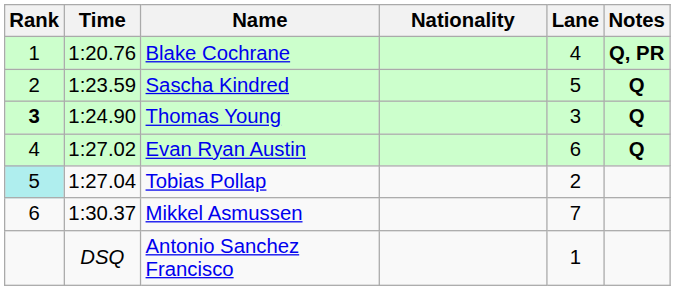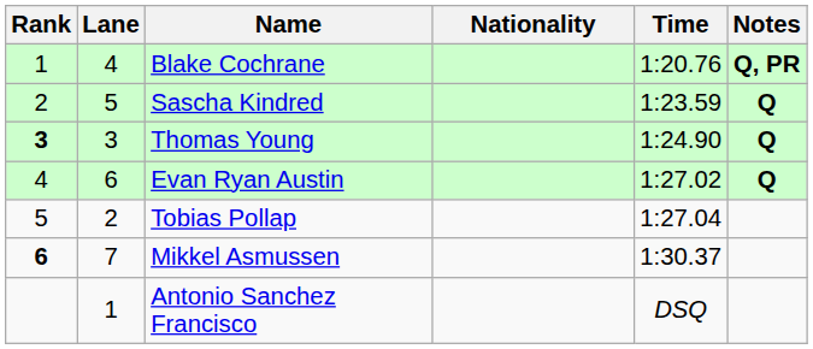 <table class="wikitable sortable" style="text-align:center">
 <tr>
 <th>Rank</th>
-<th>Time</th>
+<th>Lane</th>
 <th style="width:180px">Name</th>
 <th style="width:125px">Nationality</th>
-<th>Lane</th>
+<th>Time</th>
 <th>Notes</th>
 </tr>
 <tr style="background:#cfc;">
 <td>1</td>
-<td>1:20.76</td>
+<td>4</td>
 <td style="text-align:left;"><a href='#'>Blake Cochrane</a></td>
 <td style="text-align:left;"></td>
-<td>4</td>
+<td>1:20.76</td>
 <td><strong>Q, PR</strong></td>
 </tr>
 <tr style="background:#cfc;">
 <td>2</td>
-<td>1:23.59</td>
+<td>5</td>
 <td style="text-align:left;"><a href='#'>Sascha Kindred</a></td>
 <td style="text-align:left;"></td>
-<td>5</td>
+<td>1:23.59</td>
 <td><strong>Q</strong></td>
 </tr>
 <tr style="background:#cfc;">
 <td><strong>3</strong></td>
-<td>1:24.90</td>
+<td>3</td>
 <td style="text-align:left;"><a href='#'>Thomas Young</a></td>
 <td style="text-align:left;"></td>
-<td>3</td>
+<td>1:24.90</td>
 <td><strong>Q</strong></td>
 </tr>
 <tr style="background:#cfc;">
 <td>4</td>
-<td>1:27.02</td>
+<td>6</td>
 <td style="text-align:left;"><a href='#'>Evan Ryan Austin</a></td>
 <td style="text-align:left;"></td>
-<td>6</td>
+<td>1:27.02</td>
 <td><strong>Q</strong></td>
 </tr>
 <tr>
-<td style="background: paleturquoise;">5</td>
-<td>1:27.04</td>
+<td>5</td>
+<td>2</td>
 <td style="text-align:left;"><a href='#'>Tobias Pollap</a></td>
 <td style="text-align:left;"></td>
-<td>2</td>
+<td>1:27.04</td>
 <td></td>
 </tr>
 <tr>
-<td>6</td>
-<td>1:30.37</td>
+<td><strong>6</strong></td>
+<td>7</td>
 <td style="text-align:left;"><a href='#'>Mikkel Asmussen</a></td>
 <td style="text-align:left;"></td>
-<td>7</td>
+<td>1:30.37</td>
 <td></td>
 </tr>
 <tr>
 <td></td>
-<td><em>DSQ</em></td>
+<td>1</td>
 <td style="text-align:left;"><a href='#'>Antonio Sanchez Francisco</a></td>
 <td style="text-align:left;"></td>
-<td>1</td>
+<td><em>DSQ</em></td>
 <td></td>
 </tr>
 </table>
